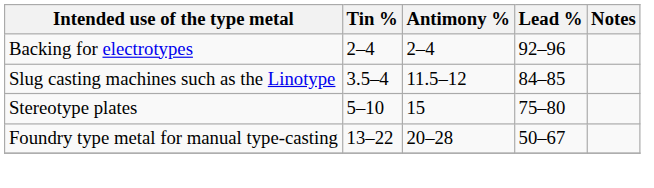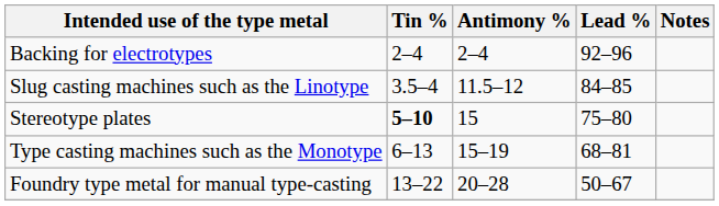 <table class="wikitable sortable">
 <tr>
 <th>Intended use of the type metal</th>
 <th>Tin %</th>
 <th>Antimony %</th>
 <th>Lead %</th>
 <th>Notes</th>
 </tr>
 <tr>
 <td>Backing for <a href='#'>electrotypes</a></td>
 <td>2–4</td>
 <td>2–4</td>
 <td>92–96</td>
 <td></td>
 </tr>
 <tr>
 <td>Slug casting machines such as the <a href='#'>Linotype</a></td>
 <td>3.5–4</td>
 <td>11.5–12</td>
 <td>84–85</td>
 <td></td>
 </tr>
 <tr>
 <td>Stereotype plates</td>
-<td>5–10</td>
+<td><strong>5–10</strong></td>
 <td>15</td>
 <td>75–80</td>
+<td></td>
+</tr>
+<tr>
+<td>Type casting machines such as the <a href='#'>Monotype</a></td>
+<td>6–13</td>
+<td>15–19</td>
+<td>68–81</td>
 <td></td>
 </tr>
 <tr>
 <td>Foundry type metal for manual type-casting</td>
 <td>13–22</td>
 <td>20–28</td>
 <td>50–67</td>
 <td></td>
 </tr>
 <tr>
 </tr>
 </table>
